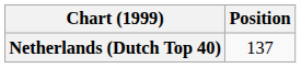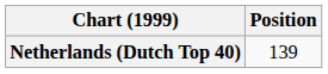 <table class="wikitable plainrowheaders" style="text-align:center;" border="1">
 <tr>
 <th scope="col">Chart (1999)</th>
 <th scope="col">Position</th>
 </tr>
 <tr>
 <th scope="row">Netherlands (Dutch Top 40)</th>
-<td>137</td>
+<td>139</td>
 </tr>
 </table>
